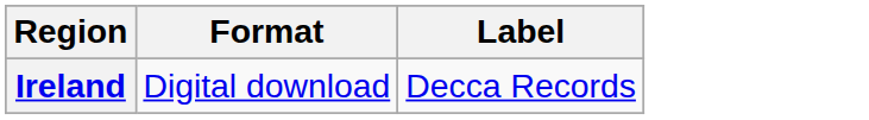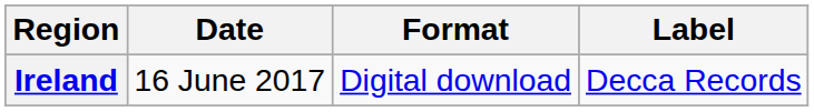 <table class="wikitable sortable plainrowheaders" style="text-align:center">
 <tr>
 <th>Region</th>
+<th>Date</th>
 <th>Format</th>
 <th>Label</th>
 </tr>
 <tr>
 <th scope="row"><a href='#'>Ireland</a></th>
+<td>16 June 2017</td>
 <td><a href='#'>Digital download</a></td>
 <td><a href='#'>Decca Records</a></td>
 </tr>
 </table>
